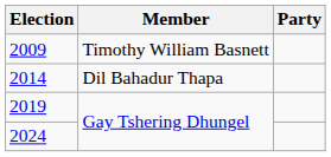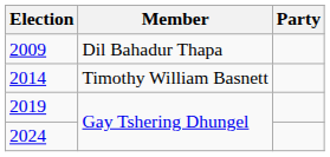 <table class="wikitable sortable">
 <tr>
 <th>Election</th>
 <th>Member</th>
 <th colspan=2>Party</th>
 </tr>
 <tr>
 <td><a href='#'>2009</a></td>
-<td>Timothy William Basnett</td>
+<td>Dil Bahadur Thapa</td>
 <td></td>
 </tr>
 <tr>
 <td><a href='#'>2014</a></td>
-<td>Dil Bahadur Thapa</td>
+<td>Timothy William Basnett</td>
 <td></td>
 </tr>
 <tr>
 <td><a href='#'>2019</a></td>
 <td rowspan=2><a href='#'>Gay Tshering Dhungel</a></td>
 <td></td>
 </tr>
 <tr>
 <td><a href='#'>2024</a></td>
 <td></td>
 </tr>
 </table>
